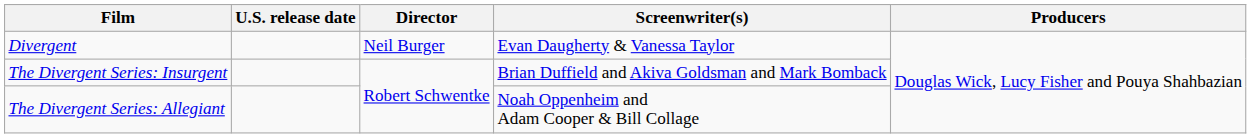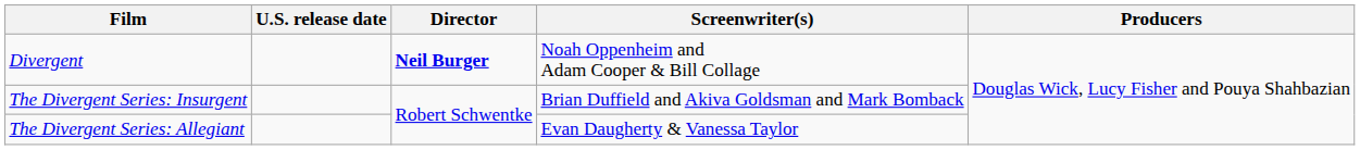 <table class="wikitable plainrowheaders">
 <tr>
 <th>Film</th>
 <th>U.S. release date</th>
 <th>Director</th>
 <th>Screenwriter(s)</th>
 <th>Producers</th>
 </tr>
 <tr>
 <td><em><a href='#'>Divergent</a></em></td>
 <td></td>
-<td><a href='#'>Neil Burger</a></td>
-<td><a href='#'>Evan Daugherty</a> & <a href='#'>Vanessa Taylor</a></td>
+<td><strong><a href='#'>Neil Burger</a></strong></td>
+<td><a href='#'>Noah Oppenheim</a> and <br>Adam Cooper & Bill Collage</td>
 <td rowspan="3"><a href='#'>Douglas Wick</a>, <a href='#'>Lucy Fisher</a> and Pouya Shahbazian</td>
 </tr>
 <tr>
 <td><em><a href='#'>The Divergent Series: Insurgent</a></em></td>
 <td></td>
 <td rowspan="2"><a href='#'>Robert Schwentke</a></td>
 <td><a href='#'>Brian Duffield</a> and <a href='#'>Akiva Goldsman</a> and <a href='#'>Mark Bomback</a></td>
 </tr>
 <tr>
 <td><em><a href='#'>The Divergent Series: Allegiant</a></em></td>
 <td></td>
-<td><a href='#'>Noah Oppenheim</a> and <br>Adam Cooper & Bill Collage</td>
+<td><a href='#'>Evan Daugherty</a> & <a href='#'>Vanessa Taylor</a></td>
 </tr>
 </table>
